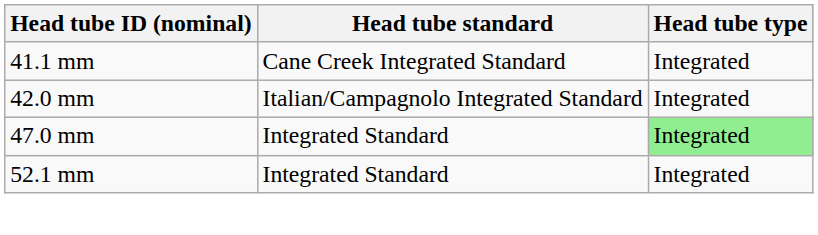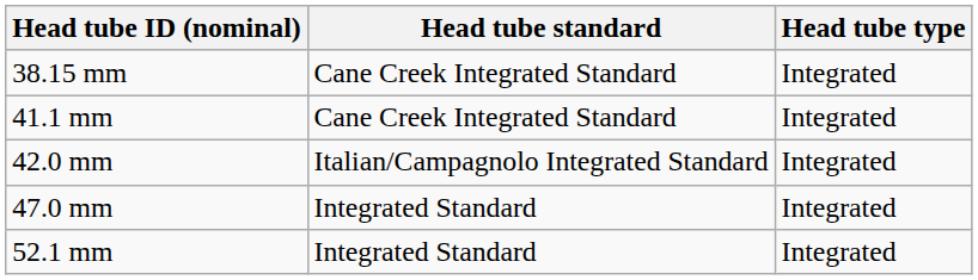 <table class="wikitable">
 <tr>
 <th>Head tube ID (nominal)</th>
 <th>Head tube standard</th>
 <th>Head tube type</th>
+</tr>
+<tr>
+<td>38.15 mm</td>
+<td> Cane Creek Integrated Standard</td>
+<td>Integrated</td>
 </tr>
 <tr>
 <td>41.1 mm</td>
 <td> Cane Creek Integrated Standard</td>
 <td>Integrated</td>
 </tr>
 <tr>
 <td>42.0 mm</td>
 <td> Italian/Campagnolo Integrated Standard</td>
 <td>Integrated</td>
 </tr>
 <tr>
 <td>47.0 mm</td>
 <td> Integrated Standard</td>
-<td style="background: lightgreen;">Integrated</td>
+<td>Integrated</td>
 </tr>
 <tr>
 <td>52.1 mm</td>
 <td> Integrated Standard</td>
 <td>Integrated</td>
 </tr>
 </table>
